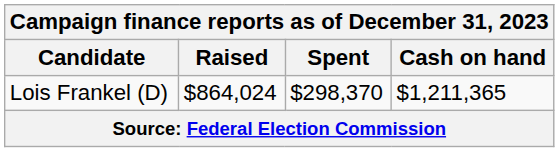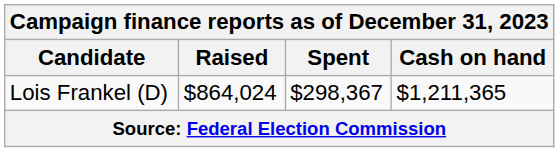 <table class="wikitable sortable">
 <tr>
 <th colspan=4>Campaign finance reports as of December 31, 2023</th>
 </tr>
 <tr style="text-align:center;">
 <th>Candidate</th>
 <th>Raised</th>
 <th>Spent</th>
 <th>Cash on hand</th>
 </tr>
 <tr>
 <td>Lois Frankel (D)</td>
 <td>$864,024</td>
-<td>$298,370</td>
+<td>$298,367</td>
 <td>$1,211,365</td>
 </tr>
 <tr>
 <th colspan="4"><small>Source: <a href='#'>Federal Election Commission</a></small></th>
 </tr>
 </table>
